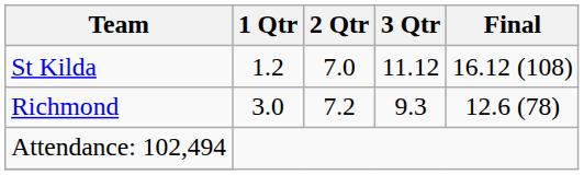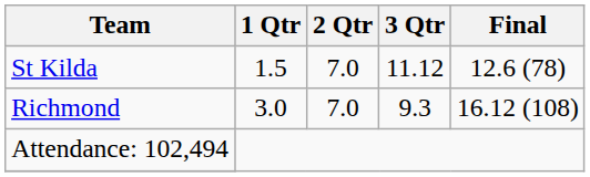 <table class="wikitable">
 <tr>
 <th>Team</th>
 <th>1 Qtr</th>
 <th>2 Qtr</th>
 <th>3 Qtr</th>
 <th>Final</th>
 </tr>
 <tr>
 <td><a href='#'>St Kilda</a></td>
-<td align=center>1.2</td>
+<td align=center>1.5</td>
 <td align=center>7.0</td>
 <td align=center>11.12</td>
-<td align=center>16.12 (108)</td>
+<td align=center>12.6 (78)</td>
 </tr>
 <tr>
 <td><a href='#'>Richmond</a></td>
 <td align=center>3.0</td>
-<td align=center>7.2</td>
+<td align=center>7.0</td>
 <td align=center>9.3</td>
-<td align=center>12.6 (78)</td>
+<td align=center>16.12 (108)</td>
 </tr>
 <tr>
 <td align=center>Attendance: 102,494</td>
 </tr>
 <tr>
 </tr>
 </table>
